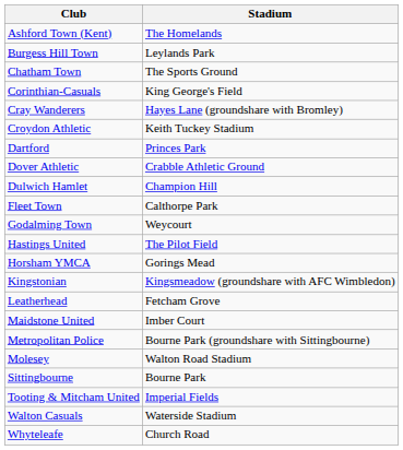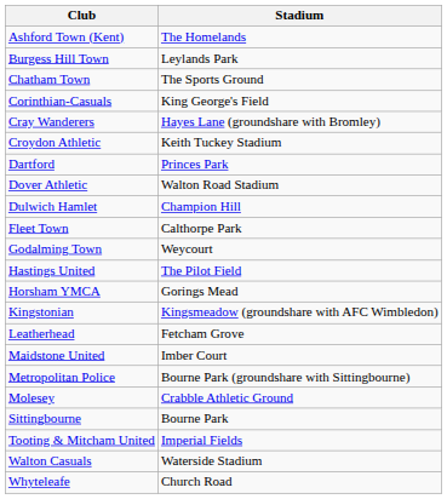 <table class="wikitable sortable">
 <tr>
 <th>Club</th>
 <th>Stadium</th>
 </tr>
 <tr>
 <td><a href='#'>Ashford Town (Kent)</a></td>
 <td><a href='#'>The Homelands</a></td>
 </tr>
 <tr>
 <td><a href='#'>Burgess Hill Town</a></td>
 <td>Leylands Park</td>
 </tr>
 <tr>
 <td><a href='#'>Chatham Town</a></td>
 <td>The Sports Ground</td>
 </tr>
 <tr>
 <td><a href='#'>Corinthian-Casuals</a></td>
 <td>King George's Field</td>
 </tr>
 <tr>
 <td><a href='#'>Cray Wanderers</a></td>
 <td><a href='#'>Hayes Lane</a> (groundshare with Bromley)</td>
 </tr>
 <tr>
 <td><a href='#'>Croydon Athletic</a></td>
 <td>Keith Tuckey Stadium</td>
 </tr>
 <tr>
 <td><a href='#'>Dartford</a></td>
 <td><a href='#'>Princes Park</a></td>
 </tr>
 <tr>
 <td><a href='#'>Dover Athletic</a></td>
-<td><a href='#'>Crabble Athletic Ground</a></td>
+<td>Walton Road Stadium</td>
 </tr>
 <tr>
 <td><a href='#'>Dulwich Hamlet</a></td>
 <td><a href='#'>Champion Hill</a></td>
 </tr>
 <tr>
 <td><a href='#'>Fleet Town</a></td>
 <td>Calthorpe Park</td>
 </tr>
 <tr>
 <td><a href='#'>Godalming Town</a></td>
 <td>Weycourt</td>
 </tr>
 <tr>
 <td><a href='#'>Hastings United</a></td>
 <td><a href='#'>The Pilot Field</a></td>
 </tr>
 <tr>
 <td><a href='#'>Horsham YMCA</a></td>
 <td>Gorings Mead</td>
 </tr>
 <tr>
 <td><a href='#'>Kingstonian</a></td>
 <td><a href='#'>Kingsmeadow</a> (groundshare with AFC Wimbledon)</td>
 </tr>
 <tr>
 <td><a href='#'>Leatherhead</a></td>
 <td>Fetcham Grove</td>
 </tr>
 <tr>
 <td><a href='#'>Maidstone United</a></td>
 <td>Imber Court</td>
 </tr>
 <tr>
 <td><a href='#'>Metropolitan Police</a></td>
 <td>Bourne Park (groundshare with Sittingbourne)</td>
 </tr>
 <tr>
 <td><a href='#'>Molesey</a></td>
-<td>Walton Road Stadium</td>
+<td><a href='#'>Crabble Athletic Ground</a></td>
 </tr>
 <tr>
 <td><a href='#'>Sittingbourne</a></td>
 <td>Bourne Park</td>
 </tr>
 <tr>
 <td><a href='#'>Tooting & Mitcham United</a></td>
 <td><a href='#'>Imperial Fields</a></td>
 </tr>
 <tr>
 <td><a href='#'>Walton Casuals</a></td>
 <td>Waterside Stadium</td>
 </tr>
 <tr>
 <td><a href='#'>Whyteleafe</a></td>
 <td>Church Road</td>
 </tr>
 </table>
